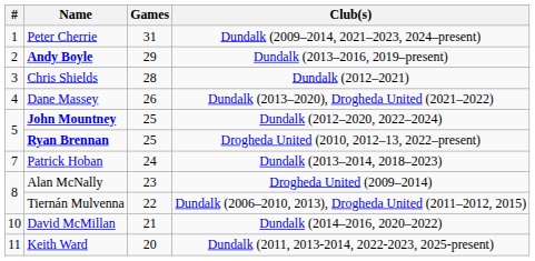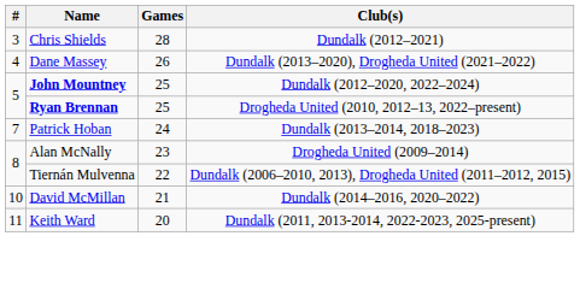 <table class="wikitable" style="text-align: center;">
 <tr>
 <th>#</th>
 <th>Name</th>
 <th>Games</th>
 <th>Club(s)</th>
-</tr>
-<tr>
-<td>1</td>
-<td align="left"> <a href='#'>Peter Cherrie</a></td>
-<td>31</td>
-<td><a href='#'>Dundalk</a> (2009–2014, 2021–2023, 2024–present)</td>
-</tr>
-<tr>
-<td>2</td>
-<td align="left"> <strong><a href='#'>Andy Boyle</a></strong></td>
-<td>29</td>
-<td><a href='#'>Dundalk</a> (2013–2016, 2019–present)</td>
 </tr>
 <tr>
 <td>3</td>
 <td align="left"> <a href='#'>Chris Shields</a></td>
 <td>28</td>
 <td><a href='#'>Dundalk</a> (2012–2021)</td>
 </tr>
 <tr>
 <td>4</td>
 <td align="left"> <a href='#'>Dane Massey</a></td>
 <td>26</td>
 <td><a href='#'>Dundalk</a> (2013–2020), <a href='#'>Drogheda United</a> (2021–2022)</td>
 </tr>
 <tr>
 <td rowspan="2">5</td>
 <td align="left"> <strong><a href='#'>John Mountney</a></strong></td>
 <td>25</td>
 <td><a href='#'>Dundalk</a> (2012–2020, 2022–2024)</td>
 </tr>
 <tr>
 <td align="left"> <strong><a href='#'>Ryan Brennan</a></strong></td>
 <td>25</td>
 <td><a href='#'>Drogheda United</a> (2010, 2012–13, 2022–present)</td>
 </tr>
 <tr>
 <td>7</td>
 <td align="left"> <a href='#'>Patrick Hoban</a></td>
 <td>24</td>
 <td><a href='#'>Dundalk</a> (2013–2014, 2018–2023)</td>
 </tr>
 <tr>
 <td rowspan="2">8</td>
 <td align="left"> Alan McNally</td>
 <td>23</td>
 <td><a href='#'>Drogheda United</a> (2009–2014)</td>
 </tr>
 <tr>
 <td align="left"> Tiernán Mulvenna</td>
 <td>22</td>
 <td><a href='#'>Dundalk</a> (2006–2010, 2013), <a href='#'>Drogheda United</a> (2011–2012, 2015)</td>
 </tr>
 <tr>
 <td>10</td>
 <td align="left"> <a href='#'>David McMillan</a></td>
 <td>21</td>
 <td><a href='#'>Dundalk</a> (2014–2016, 2020–2022)</td>
 </tr>
 <tr>
 <td>11</td>
 <td align="left"> <a href='#'>Keith Ward</a></td>
 <td>20</td>
 <td><a href='#'>Dundalk</a> (2011, 2013-2014, 2022-2023, 2025-present)</td>
 </tr>
 </table>
